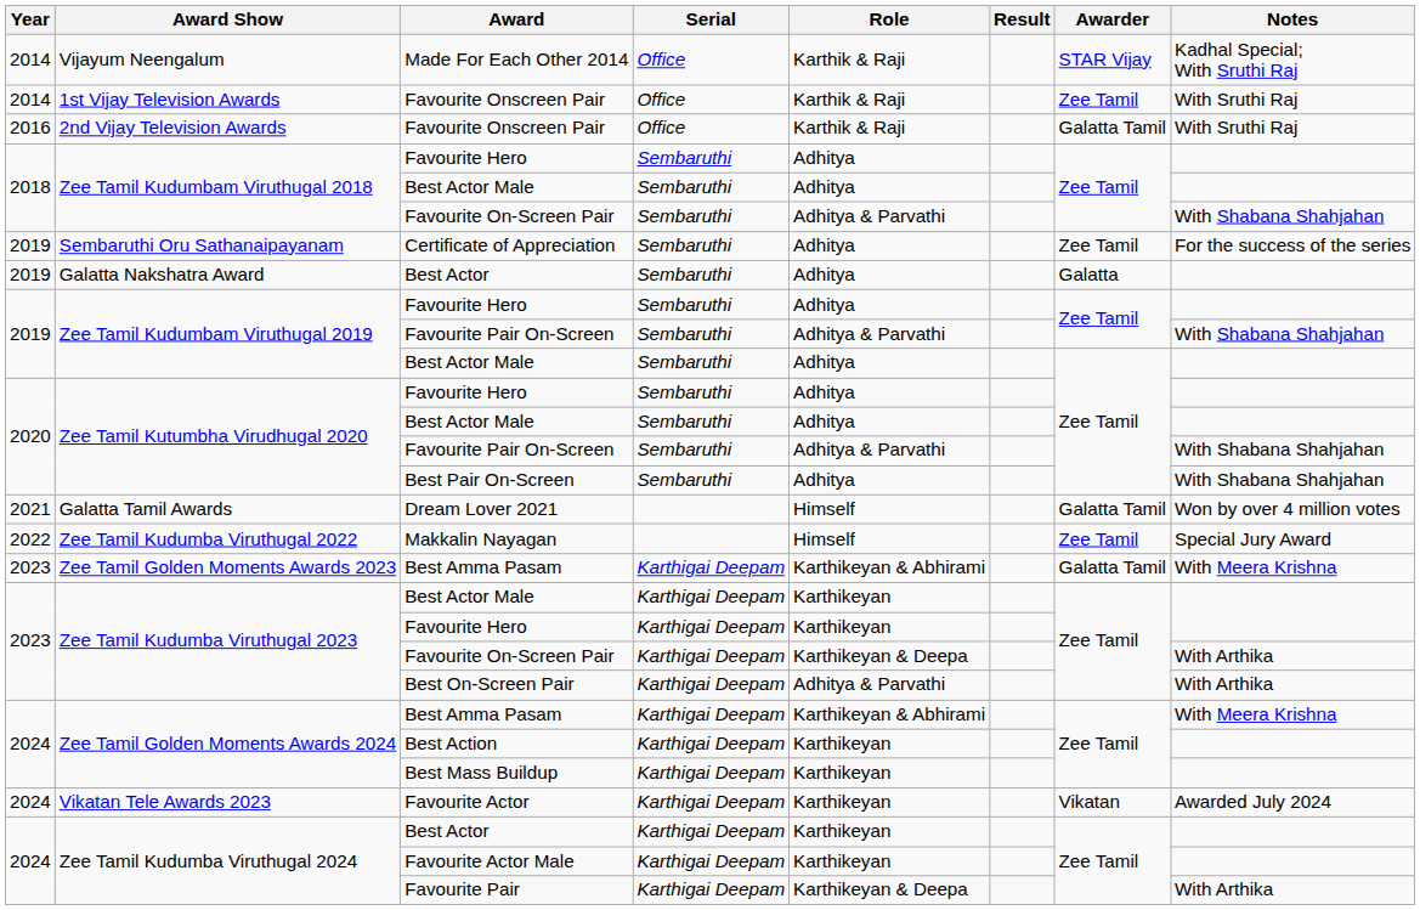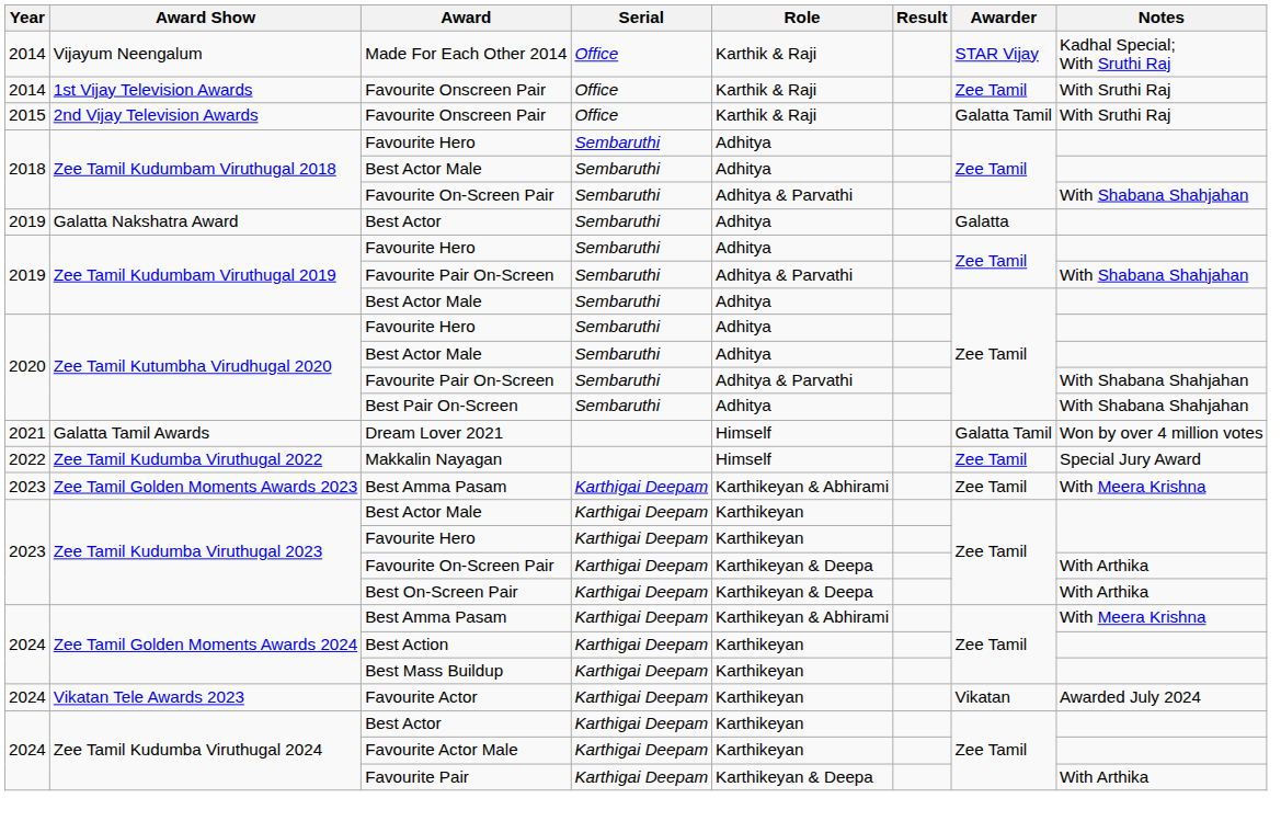 <table class="wikitable mw-collapsible mw-collapsed">
 <tr>
 <th>Year</th>
 <th>Award Show</th>
 <th>Award</th>
 <th>Serial</th>
 <th>Role</th>
 <th>Result</th>
 <th>Awarder</th>
 <th>Notes</th>
 </tr>
 <tr>
 <td>2014</td>
 <td>Vijayum Neengalum</td>
 <td>Made For Each Other 2014</td>
 <td><a href='#'><em>Office</em></a></td>
 <td>Karthik & Raji</td>
 <td></td>
 <td><a href='#'>STAR Vijay</a></td>
 <td>Kadhal Special;<br>With <a href='#'>Sruthi Raj</a></td>
 </tr>
 <tr>
 <td rowspan="1">2014</td>
 <td rowspan="1"><a href='#'>1st Vijay Television Awards</a></td>
 <td>Favourite Onscreen Pair</td>
 <td><em>Office</em></td>
 <td>Karthik & Raji</td>
 <td></td>
 <td><a href='#'>Zee Tamil</a></td>
 <td>With Sruthi Raj</td>
 </tr>
 <tr>
-<td>2016</td>
+<td>2015</td>
 <td rowspan="1"><a href='#'>2nd Vijay Television Awards</a></td>
 <td>Favourite Onscreen Pair</td>
 <td><em>Office</em></td>
 <td>Karthik & Raji</td>
 <td></td>
 <td>Galatta Tamil</td>
 <td>With Sruthi Raj</td>
 </tr>
 <tr>
 <td rowspan="3">2018</td>
 <td rowspan="3"><a href='#'>Zee Tamil Kudumbam Viruthugal 2018</a></td>
 <td>Favourite Hero</td>
 <td><em><a href='#'>Sembaruthi</a></em></td>
 <td>Adhitya</td>
 <td></td>
 <td rowspan="3"><a href='#'>Zee Tamil</a></td>
 <td></td>
 </tr>
 <tr>
 <td>Best Actor Male</td>
 <td><em>Sembaruthi</em></td>
 <td>Adhitya</td>
 <td></td>
 <td></td>
 </tr>
 <tr>
 <td>Favourite On-Screen Pair</td>
 <td><em>Sembaruthi</em></td>
 <td>Adhitya & Parvathi</td>
 <td></td>
 <td>With <a href='#'>Shabana Shahjahan</a></td>
-</tr>
-<tr>
-<td>2019</td>
-<td><a href='#'>Sembaruthi Oru Sathanaipayanam</a></td>
-<td>Certificate of Appreciation</td>
-<td><em>Sembaruthi</em></td>
-<td>Adhitya</td>
-<td></td>
-<td>Zee Tamil</td>
-<td>For the success of the series</td>
 </tr>
 <tr>
 <td>2019</td>
 <td>Galatta Nakshatra Award</td>
 <td>Best Actor</td>
 <td><em>Sembaruthi</em></td>
 <td>Adhitya</td>
 <td></td>
 <td>Galatta</td>
 <td></td>
 </tr>
 <tr>
 <td rowspan="3">2019</td>
 <td rowspan="3"><a href='#'>Zee Tamil Kudumbam Viruthugal 2019</a></td>
 <td>Favourite Hero</td>
 <td><em>Sembaruthi</em></td>
 <td>Adhitya</td>
 <td></td>
 <td rowspan="2"><a href='#'>Zee Tamil</a></td>
 <td></td>
 </tr>
 <tr>
 <td>Favourite Pair On-Screen</td>
 <td><em>Sembaruthi</em></td>
 <td>Adhitya & Parvathi</td>
 <td></td>
 <td>With <a href='#'>Shabana Shahjahan</a></td>
 </tr>
 <tr>
 <td>Best Actor Male</td>
 <td><em>Sembaruthi</em></td>
 <td>Adhitya</td>
 <td></td>
 <td rowspan="5">Zee Tamil</td>
 <td></td>
 </tr>
 <tr>
 <td rowspan="4">2020</td>
 <td rowspan="4"><a href='#'>Zee Tamil Kutumbha Virudhugal 2020</a></td>
 <td>Favourite Hero</td>
 <td><em>Sembaruthi</em></td>
 <td>Adhitya</td>
 <td></td>
 <td></td>
 </tr>
 <tr>
 <td>Best Actor Male</td>
 <td><em>Sembaruthi</em></td>
 <td>Adhitya</td>
 <td></td>
 <td></td>
 </tr>
 <tr>
 <td>Favourite Pair On-Screen</td>
 <td><em>Sembaruthi</em></td>
 <td>Adhitya & Parvathi</td>
 <td></td>
 <td>With Shabana Shahjahan</td>
 </tr>
 <tr>
 <td>Best Pair On-Screen</td>
 <td><em>Sembaruthi</em></td>
 <td>Adhitya</td>
 <td></td>
 <td>With Shabana Shahjahan</td>
 </tr>
 <tr>
 <td>2021</td>
 <td>Galatta Tamil Awards</td>
 <td>Dream Lover 2021</td>
 <td></td>
 <td>Himself</td>
 <td></td>
 <td>Galatta Tamil</td>
 <td>Won by over 4 million votes</td>
 </tr>
 <tr>
 <td>2022</td>
 <td><a href='#'>Zee Tamil Kudumba Viruthugal 2022</a></td>
 <td>Makkalin Nayagan</td>
 <td></td>
 <td>Himself</td>
 <td></td>
 <td><a href='#'>Zee Tamil</a></td>
 <td>Special Jury Award</td>
 </tr>
 <tr>
 <td>2023</td>
 <td><a href='#'>Zee Tamil Golden Moments Awards 2023</a></td>
 <td>Best Amma Pasam</td>
 <td><em><a href='#'>Karthigai Deepam</a></em></td>
 <td>Karthikeyan & Abhirami</td>
 <td></td>
-<td>Galatta Tamil</td>
+<td>Zee Tamil</td>
 <td>With <a href='#'>Meera Krishna</a></td>
 </tr>
 <tr>
 <td rowspan="4">2023</td>
 <td rowspan="4"><a href='#'>Zee Tamil Kudumba Viruthugal 2023</a></td>
 <td>Best Actor Male</td>
 <td><em>Karthigai Deepam</em></td>
 <td>Karthikeyan</td>
 <td></td>
 <td rowspan="4">Zee Tamil</td>
 </tr>
 <tr>
 <td>Favourite Hero</td>
 <td><em>Karthigai Deepam</em></td>
 <td>Karthikeyan</td>
 <td></td>
 </tr>
 <tr>
 <td>Favourite On-Screen Pair</td>
 <td><em>Karthigai Deepam</em></td>
 <td>Karthikeyan & Deepa</td>
 <td></td>
 <td>With Arthika</td>
 </tr>
 <tr>
 <td>Best On-Screen Pair</td>
 <td><em>Karthigai Deepam</em></td>
-<td>Adhitya & Parvathi</td>
+<td>Karthikeyan & Deepa</td>
 <td></td>
 <td>With Arthika</td>
 </tr>
 <tr>
 <td rowspan="3">2024</td>
 <td rowspan="3"><a href='#'>Zee Tamil Golden Moments Awards 2024</a></td>
 <td>Best Amma Pasam</td>
 <td><em>Karthigai Deepam</em></td>
 <td>Karthikeyan & Abhirami</td>
 <td></td>
 <td rowspan="3">Zee Tamil</td>
 <td>With <a href='#'>Meera Krishna</a></td>
 </tr>
 <tr>
 <td>Best Action</td>
 <td><em>Karthigai Deepam</em></td>
 <td>Karthikeyan</td>
 <td></td>
 <td></td>
 </tr>
 <tr>
 <td>Best Mass Buildup</td>
 <td><em>Karthigai Deepam</em></td>
 <td>Karthikeyan</td>
 <td></td>
 <td></td>
 </tr>
 <tr>
 <td>2024</td>
 <td><a href='#'>Vikatan Tele Awards 2023</a></td>
 <td>Favourite Actor</td>
 <td><em>Karthigai Deepam</em></td>
 <td>Karthikeyan</td>
 <td></td>
 <td>Vikatan</td>
 <td>Awarded July 2024</td>
 </tr>
 <tr>
 <td rowspan="3">2024</td>
 <td rowspan="3">Zee Tamil Kudumba Viruthugal 2024</td>
 <td>Best Actor</td>
 <td><em>Karthigai Deepam</em></td>
 <td>Karthikeyan</td>
 <td></td>
 <td rowspan="3">Zee Tamil</td>
 <td></td>
 </tr>
 <tr>
 <td>Favourite Actor Male</td>
 <td><em>Karthigai Deepam</em></td>
 <td>Karthikeyan</td>
 <td></td>
 <td></td>
 </tr>
 <tr>
 <td>Favourite Pair</td>
 <td><em>Karthigai Deepam</em></td>
 <td>Karthikeyan & Deepa</td>
 <td></td>
 <td>With Arthika</td>
 </tr>
 </table>
